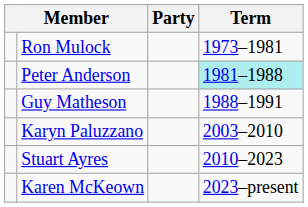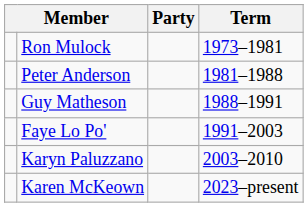 <table class="wikitable">
 <tr>
 <th colspan="2">Member</th>
 <th>Party</th>
 <th>Term</th>
 </tr>
 <tr>
 <td> </td>
 <td><a href='#'>Ron Mulock</a></td>
 <td></td>
 <td><a href='#'>1973</a>–1981</td>
 </tr>
 <tr>
 <td> </td>
 <td><a href='#'>Peter Anderson</a></td>
 <td></td>
-<td style="background: paleturquoise;"><a href='#'>1981</a>–1988</td>
+<td><a href='#'>1981</a>–1988</td>
 </tr>
 <tr>
 <td> </td>
 <td><a href='#'>Guy Matheson</a></td>
 <td></td>
 <td><a href='#'>1988</a>–1991</td>
 </tr>
 <tr>
 <td> </td>
+<td><a href='#'>Faye Lo Po'</a></td>
+<td></td>
+<td><a href='#'>1991</a>–2003</td>
+</tr>
+<tr>
+<td> </td>
 <td><a href='#'>Karyn Paluzzano</a></td>
 <td></td>
 <td><a href='#'>2003</a>–2010</td>
-</tr>
-<tr>
-<td> </td>
-<td><a href='#'>Stuart Ayres</a></td>
-<td></td>
-<td><a href='#'>2010</a>–2023</td>
 </tr>
 <tr>
 <td> </td>
 <td><a href='#'>Karen McKeown</a></td>
 <td></td>
 <td><a href='#'>2023</a>–present</td>
 </tr>
 </table>
